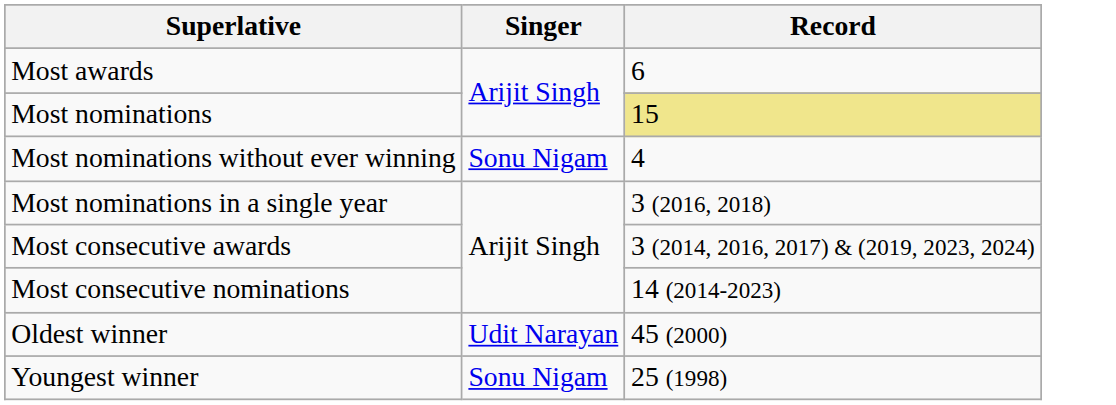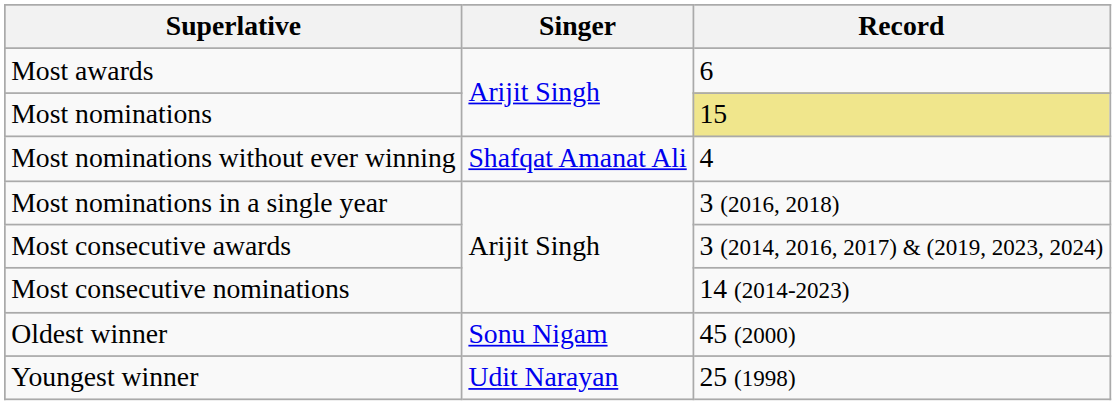 <table class="wikitable">
 <tr>
 <th>Superlative</th>
 <th>Singer</th>
 <th>Record</th>
 </tr>
 <tr>
 <td>Most awards</td>
 <td rowspan="2"><a href='#'>Arijit Singh</a></td>
 <td>6</td>
 </tr>
 <tr>
 <td>Most nominations</td>
 <td style="background: khaki;">15</td>
 </tr>
 <tr>
 <td>Most nominations without ever winning</td>
-<td><a href='#'>Sonu Nigam</a></td>
+<td><a href='#'>Shafqat Amanat Ali</a></td>
 <td>4</td>
 </tr>
 <tr>
 <td>Most nominations in a single year</td>
 <td rowspan="3">Arijit Singh</td>
 <td>3 <small>(2016, 2018)</small></td>
 </tr>
 <tr>
 <td>Most consecutive awards</td>
 <td>3 <small>(2014, 2016, 2017) & (2019, 2023, 2024)</small></td>
 </tr>
 <tr>
 <td>Most consecutive nominations</td>
 <td>14 <small>(2014-2023)</small></td>
 </tr>
 <tr>
 <td>Oldest winner</td>
-<td><a href='#'>Udit Narayan</a></td>
+<td><a href='#'>Sonu Nigam</a></td>
 <td>45 <small>(2000)</small></td>
 </tr>
 <tr>
 <td>Youngest winner</td>
-<td><a href='#'>Sonu Nigam</a></td>
+<td><a href='#'>Udit Narayan</a></td>
 <td>25 <small>(1998)</small></td>
 </tr>
 </table>
